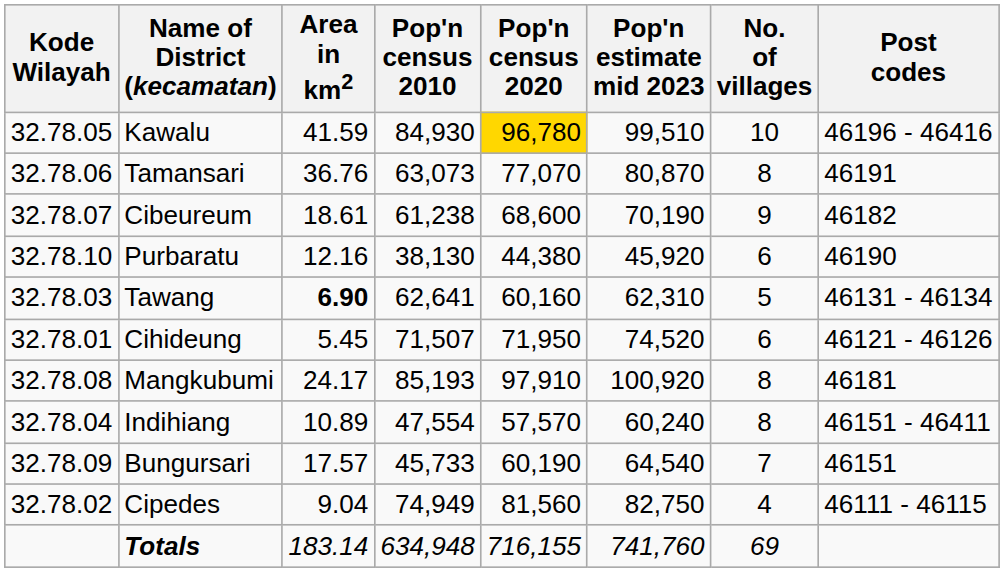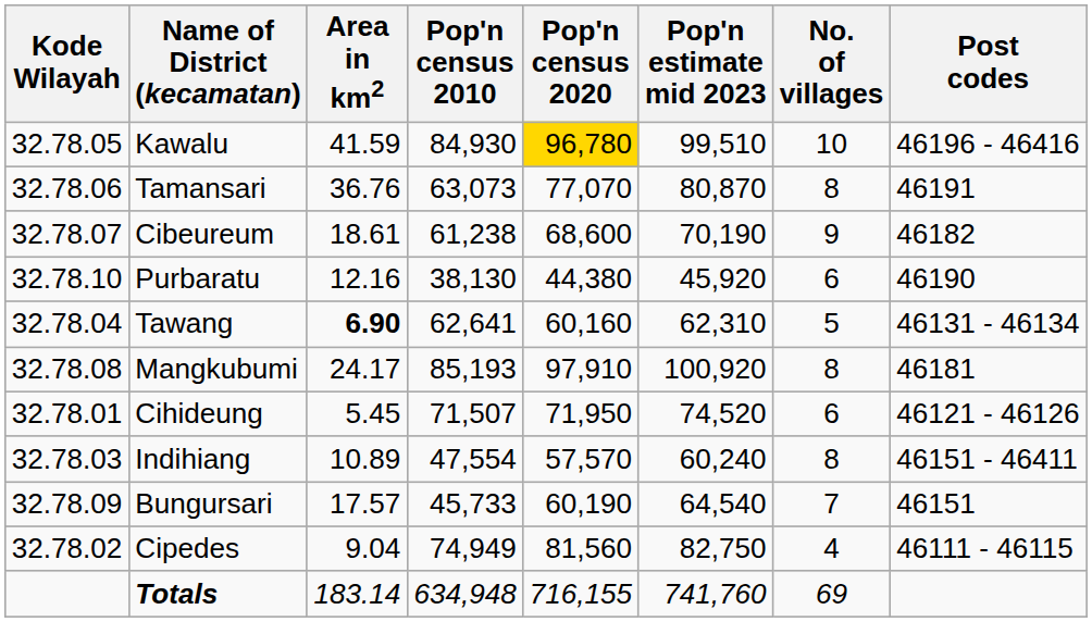 <table class="sortable wikitable">
 <tr>
 <th>Kode <br>Wilayah</th>
 <th>Name of<br>District<br>(<em>kecamatan</em>)</th>
 <th>Area <br>in <br>km<sup>2</sup></th>
 <th>Pop'n<br>census<br>2010</th>
 <th>Pop'n<br>census<br>2020</th>
 <th>Pop'n<br>estimate<br>mid 2023</th>
 <th>No.<br> of <br> villages</th>
 <th>Post<br>codes</th>
 </tr>
 <tr>
 <td>32.78.05</td>
 <td>Kawalu</td>
 <td align="right">41.59</td>
 <td align="right">84,930</td>
 <td align="right" style="background: gold;">96,780</td>
 <td align="right">99,510</td>
 <td align="center">10</td>
 <td>46196 - 46416</td>
 </tr>
 <tr>
 <td>32.78.06</td>
 <td>Tamansari</td>
 <td align="right">36.76</td>
 <td align="right">63,073</td>
 <td align="right">77,070</td>
 <td align="right">80,870</td>
 <td align="center">8</td>
 <td>46191</td>
 </tr>
 <tr>
 <td>32.78.07</td>
 <td>Cibeureum</td>
 <td align="right">18.61</td>
 <td align="right">61,238</td>
 <td align="right">68,600</td>
 <td align="right">70,190</td>
 <td align="center">9</td>
 <td>46182</td>
 </tr>
 <tr>
 <td>32.78.10</td>
 <td>Purbaratu</td>
 <td align="right">12.16</td>
 <td align="right">38,130</td>
 <td align="right">44,380</td>
 <td align="right">45,920</td>
 <td align="center">6</td>
 <td>46190</td>
 </tr>
 <tr>
-<td>32.78.03</td>
+<td>32.78.04</td>
 <td>Tawang</td>
 <td align="right"><strong>6.90</strong></td>
 <td align="right">62,641</td>
 <td align="right">60,160</td>
 <td align="right">62,310</td>
 <td align="center">5</td>
 <td>46131 - 46134</td>
+</tr>
+<tr>
+<td>32.78.08</td>
+<td>Mangkubumi</td>
+<td align="right">24.17</td>
+<td align="right">85,193</td>
+<td align="right">97,910</td>
+<td align="right">100,920</td>
+<td align="center">8</td>
+<td>46181</td>
 </tr>
 <tr>
 <td>32.78.01</td>
 <td>Cihideung</td>
 <td align="right">5.45</td>
 <td align="right">71,507</td>
 <td align="right">71,950</td>
 <td align="right">74,520</td>
 <td align="center">6</td>
 <td>46121 - 46126</td>
 </tr>
 <tr>
-<td>32.78.08</td>
-<td>Mangkubumi</td>
-<td align="right">24.17</td>
-<td align="right">85,193</td>
-<td align="right">97,910</td>
-<td align="right">100,920</td>
-<td align="center">8</td>
-<td>46181</td>
-</tr>
-<tr>
-<td>32.78.04</td>
+<td>32.78.03</td>
 <td>Indihiang</td>
 <td align="right">10.89</td>
 <td align="right">47,554</td>
 <td align="right">57,570</td>
 <td align="right">60,240</td>
 <td align="center">8</td>
 <td>46151 - 46411</td>
 </tr>
 <tr>
 <td>32.78.09</td>
 <td>Bungursari</td>
 <td align="right">17.57</td>
 <td align="right">45,733</td>
 <td align="right">60,190</td>
 <td align="right">64,540</td>
 <td align="center">7</td>
 <td>46151</td>
 </tr>
 <tr>
 <td>32.78.02</td>
 <td>Cipedes</td>
 <td align="right">9.04</td>
 <td align="right">74,949</td>
 <td align="right">81,560</td>
 <td align="right">82,750</td>
 <td align="center">4</td>
 <td>46111 - 46115</td>
 </tr>
 <tr>
 <td></td>
 <td><strong><em>Totals</em></strong></td>
 <td align="right"><em>183.14</em></td>
 <td align="right"><em>634,948</em></td>
 <td align="right"><em>716,155</em></td>
 <td align="right"><em>741,760</em></td>
 <td align="center"><em>69</em></td>
 <td></td>
 </tr>
 </table>
